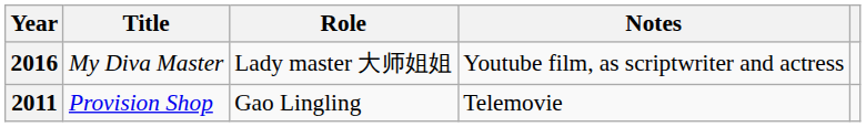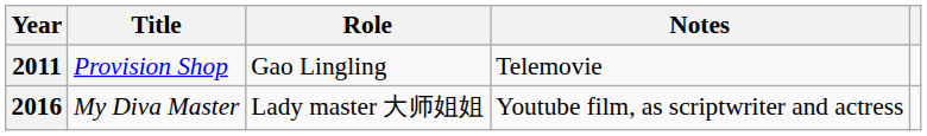 <table class="wikitable sortable plainrowheaders">
 <tr>
 <th scope="col">Year</th>
 <th scope="col">Title</th>
 <th scope="col">Role</th>
 <th scope="col" class="unsortable">Notes</th>
 <th scope="col" class="unsortable"></th>
 </tr>
 <tr>
+<th scope="row">2011</th>
+<td><em><a href='#'>Provision Shop</a></em></td>
+<td>Gao Lingling</td>
+<td>Telemovie</td>
+<td></td>
+</tr>
+<tr>
 <th scope="row">2016</th>
 <td><em>My Diva Master</em></td>
 <td>Lady master 大师姐姐</td>
 <td>Youtube film, as scriptwriter and actress</td>
 <td></td>
 </tr>
-<tr>
-<th scope="row">2011</th>
-<td><em><a href='#'>Provision Shop</a></em></td>
-<td>Gao Lingling</td>
-<td>Telemovie</td>
-<td></td>
-</tr>
 </table>
